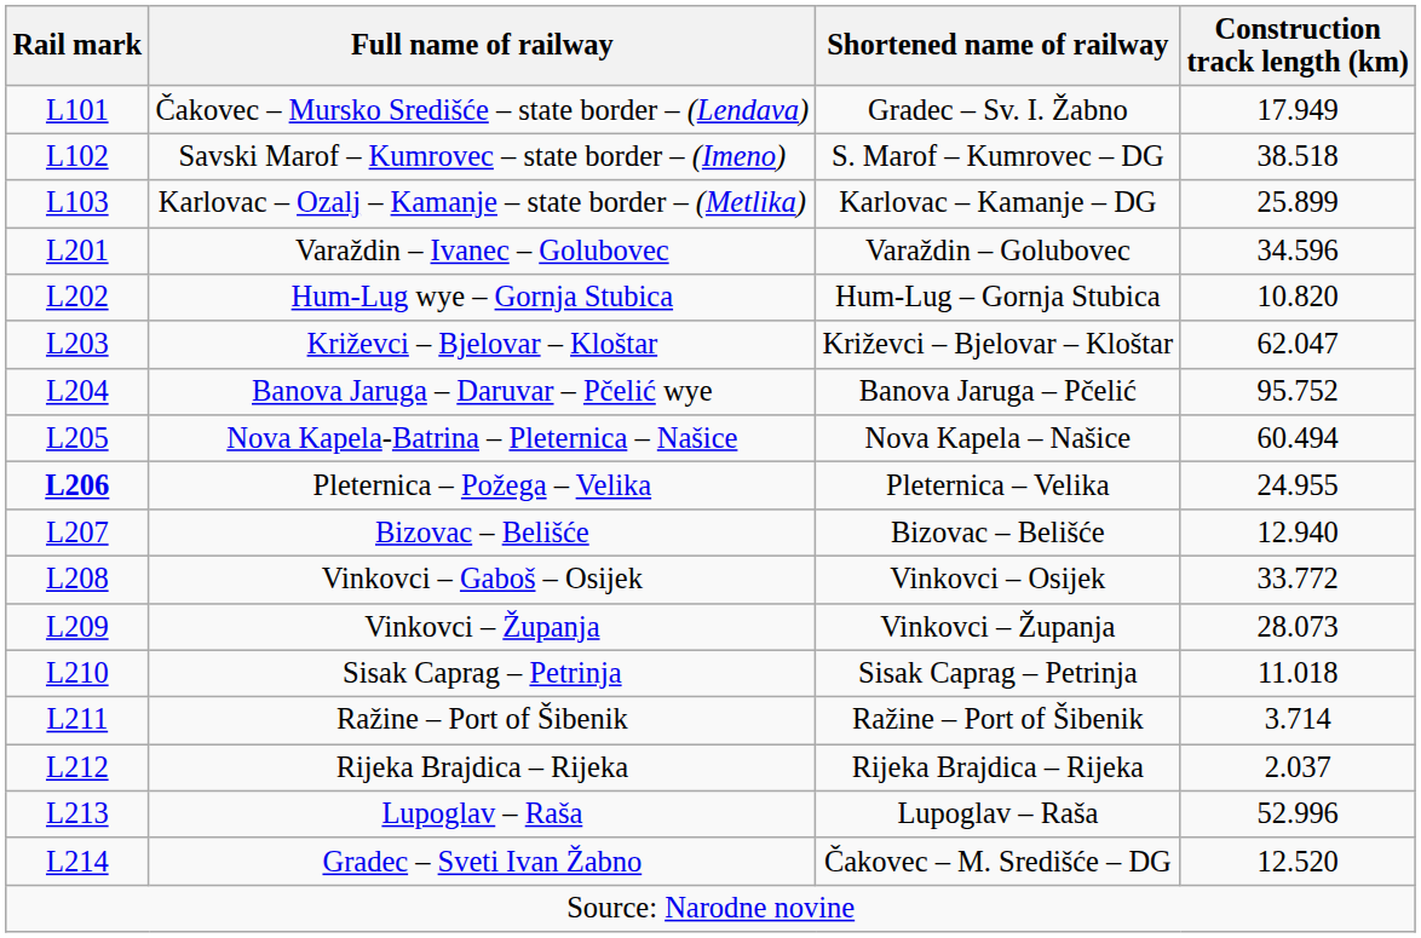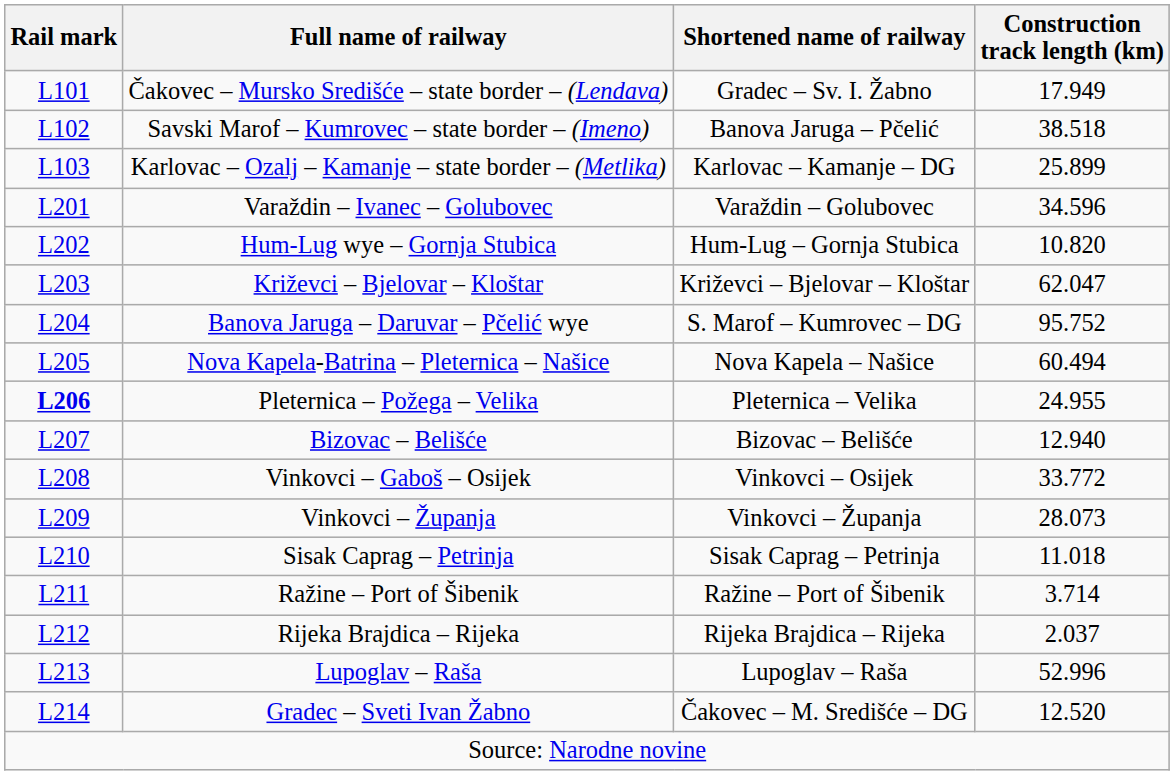 <table class="wikitable" style="margin-top:7px; margin-right:0; text-align:center;">
 <tr>
 <th>Rail mark</th>
 <th>Full name of railway</th>
 <th>Shortened name of railway</th>
 <th>Construction<br>track length (km)</th>
 </tr>
 <tr>
 <td><a href='#'>L101</a></td>
 <td>Čakovec – <a href='#'>Mursko Središće</a> – state border – <em>(<a href='#'>Lendava</a>)</em></td>
 <td>Gradec – Sv. I. Žabno</td>
 <td>17.949</td>
 </tr>
 <tr>
 <td><a href='#'>L102</a></td>
 <td>Savski Marof – <a href='#'>Kumrovec</a> – state border – <em>(<a href='#'>Imeno</a>)</em></td>
-<td>S. Marof – Kumrovec – DG</td>
+<td>Banova Jaruga – Pčelić</td>
 <td>38.518</td>
 </tr>
 <tr>
 <td><a href='#'>L103</a></td>
 <td>Karlovac – <a href='#'>Ozalj</a> – <a href='#'>Kamanje</a> – state border – <em>(<a href='#'>Metlika</a>)</em></td>
 <td>Karlovac – Kamanje – DG</td>
 <td>25.899</td>
 </tr>
 <tr>
 <td><a href='#'>L201</a></td>
 <td>Varaždin – <a href='#'>Ivanec</a> – <a href='#'>Golubovec</a></td>
 <td>Varaždin – Golubovec</td>
 <td>34.596</td>
 </tr>
 <tr>
 <td><a href='#'>L202</a></td>
 <td><a href='#'>Hum-Lug</a> wye – <a href='#'>Gornja Stubica</a></td>
 <td>Hum-Lug – Gornja Stubica</td>
 <td>10.820</td>
 </tr>
 <tr>
 <td><a href='#'>L203</a></td>
 <td><a href='#'>Križevci</a> – <a href='#'>Bjelovar</a> – <a href='#'>Kloštar</a></td>
 <td>Križevci – Bjelovar – Kloštar</td>
 <td>62.047</td>
 </tr>
 <tr>
 <td><a href='#'>L204</a></td>
 <td><a href='#'>Banova Jaruga</a> – <a href='#'>Daruvar</a> – <a href='#'>Pčelić</a> wye</td>
-<td>Banova Jaruga – Pčelić</td>
+<td>S. Marof – Kumrovec – DG</td>
 <td>95.752</td>
 </tr>
 <tr>
 <td><a href='#'>L205</a></td>
 <td><a href='#'>Nova Kapela</a>-<a href='#'>Batrina</a> – <a href='#'>Pleternica</a> – <a href='#'>Našice</a></td>
 <td>Nova Kapela – Našice</td>
 <td>60.494</td>
 </tr>
 <tr>
 <td><strong><a href='#'>L206</a></strong></td>
 <td>Pleternica – <a href='#'>Požega</a> – <a href='#'>Velika</a></td>
 <td>Pleternica – Velika</td>
 <td>24.955</td>
 </tr>
 <tr>
 <td><a href='#'>L207</a></td>
 <td><a href='#'>Bizovac</a> – <a href='#'>Belišće</a></td>
 <td>Bizovac – Belišće</td>
 <td>12.940</td>
 </tr>
 <tr>
 <td><a href='#'>L208</a></td>
 <td>Vinkovci – <a href='#'>Gaboš</a> – Osijek</td>
 <td>Vinkovci – Osijek</td>
 <td>33.772</td>
 </tr>
 <tr>
 <td><a href='#'>L209</a></td>
 <td>Vinkovci – <a href='#'>Županja</a></td>
 <td>Vinkovci – Županja</td>
 <td>28.073</td>
 </tr>
 <tr>
 <td><a href='#'>L210</a></td>
 <td>Sisak Caprag – <a href='#'>Petrinja</a></td>
 <td>Sisak Caprag – Petrinja</td>
 <td>11.018</td>
 </tr>
 <tr>
 <td><a href='#'>L211</a></td>
 <td>Ražine – Port of Šibenik</td>
 <td>Ražine – Port of Šibenik</td>
 <td>3.714</td>
 </tr>
 <tr>
 <td><a href='#'>L212</a></td>
 <td>Rijeka Brajdica – Rijeka</td>
 <td>Rijeka Brajdica – Rijeka</td>
 <td>2.037</td>
 </tr>
 <tr>
 <td><a href='#'>L213</a></td>
 <td><a href='#'>Lupoglav</a> – <a href='#'>Raša</a></td>
 <td>Lupoglav – Raša</td>
 <td>52.996</td>
 </tr>
 <tr>
 <td><a href='#'>L214</a></td>
 <td><a href='#'>Gradec</a> – <a href='#'>Sveti Ivan Žabno</a></td>
 <td>Čakovec – M. Središće – DG</td>
 <td>12.520</td>
 </tr>
 <tr>
 <td colspan="4">Source: <a href='#'>Narodne novine</a></td>
 </tr>
 </table>
